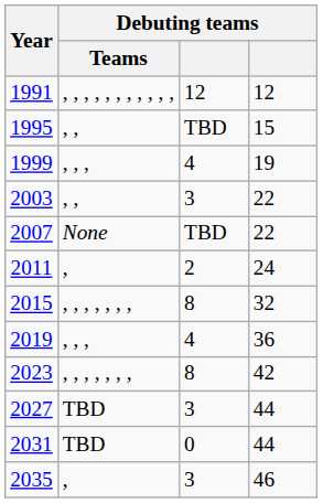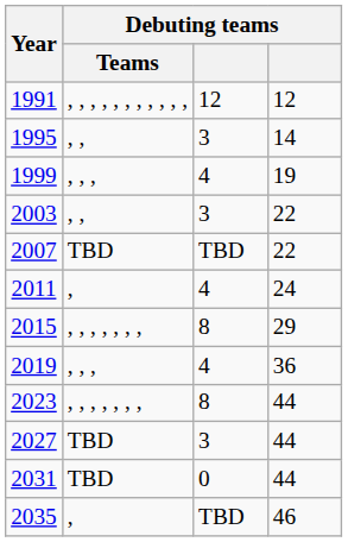 <table class="wikitable" style="font-size: 90%">
 <tr>
 <th rowspan=2>Year</th>
 <th colspan=3>Debuting teams</th>
 </tr>
 <tr>
 <th>Teams</th>
 <th width=40></th>
 <th width=40></th>
 </tr>
 <tr>
 <td valign=top; align=center><a href='#'>1991</a></td>
 <td>, , , , , , , , , , , </td>
 <td>12</td>
 <td>12</td>
 </tr>
 <tr>
 <td valign=top; align=center><a href='#'>1995</a></td>
 <td>, , </td>
-<td>TBD</td>
-<td>15</td>
+<td>3</td>
+<td>14</td>
 </tr>
 <tr>
 <td align=center><a href='#'>1999</a></td>
 <td>, , , </td>
 <td>4</td>
 <td>19</td>
 </tr>
 <tr>
 <td align=center><a href='#'>2003</a></td>
 <td>, , </td>
 <td>3</td>
 <td>22</td>
 </tr>
 <tr>
 <td align=center><a href='#'>2007</a></td>
-<td><em>None</em></td>
+<td>TBD</td>
 <td>TBD</td>
 <td>22</td>
 </tr>
 <tr>
 <td align=center><a href='#'>2011</a></td>
 <td>, </td>
-<td>2</td>
+<td>4</td>
 <td>24</td>
 </tr>
 <tr>
 <td align=center><a href='#'>2015</a></td>
 <td>, , , , , , , </td>
 <td>8</td>
-<td>32</td>
+<td>29</td>
 </tr>
 <tr>
 <td align=center><a href='#'>2019</a></td>
 <td>, , , </td>
 <td>4</td>
 <td>36</td>
 </tr>
 <tr>
 <td align=center><a href='#'>2023</a></td>
 <td>, , , , , , , </td>
 <td>8</td>
-<td>42</td>
+<td>44</td>
 </tr>
 <tr>
 <td align=center><a href='#'>2027</a></td>
 <td>TBD</td>
 <td>3</td>
 <td>44</td>
 </tr>
 <tr>
 <td align=center><a href='#'>2031</a></td>
 <td>TBD</td>
 <td>0</td>
 <td>44</td>
 </tr>
 <tr>
 <td align=center><a href='#'>2035</a></td>
 <td>, </td>
-<td>3</td>
+<td>TBD</td>
 <td>46</td>
 </tr>
 </table>
